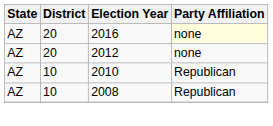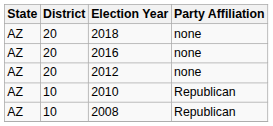 <table class="wikitable sortable collapsible uncollapsed">
 <tr>
 <th>State</th>
 <th>District</th>
 <th>Election Year</th>
 <th>Party Affiliation</th>
 </tr>
 <tr>
 <td>AZ</td>
 <td>20</td>
+<td>2018</td>
+<td>none</td>
+</tr>
+<tr>
+<td>AZ</td>
+<td>20</td>
 <td>2016</td>
-<td style="background: lightyellow;">none</td>
+<td>none</td>
 </tr>
 <tr>
 <td>AZ</td>
 <td>20</td>
 <td>2012</td>
 <td>none</td>
 </tr>
 <tr>
 <td>AZ</td>
 <td>10</td>
 <td>2010</td>
 <td>Republican</td>
 </tr>
 <tr>
 <td>AZ</td>
 <td>10</td>
 <td>2008</td>
 <td>Republican</td>
 </tr>
 <tr>
 </tr>
 </table>
